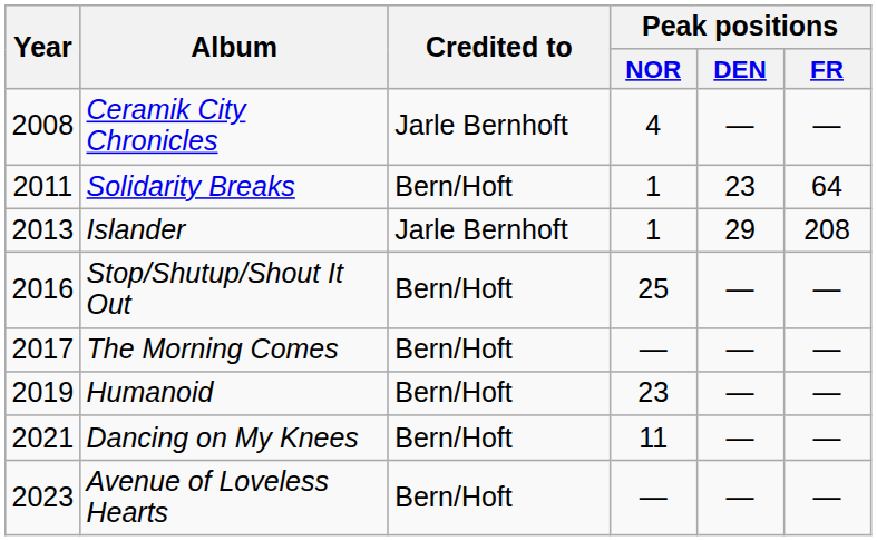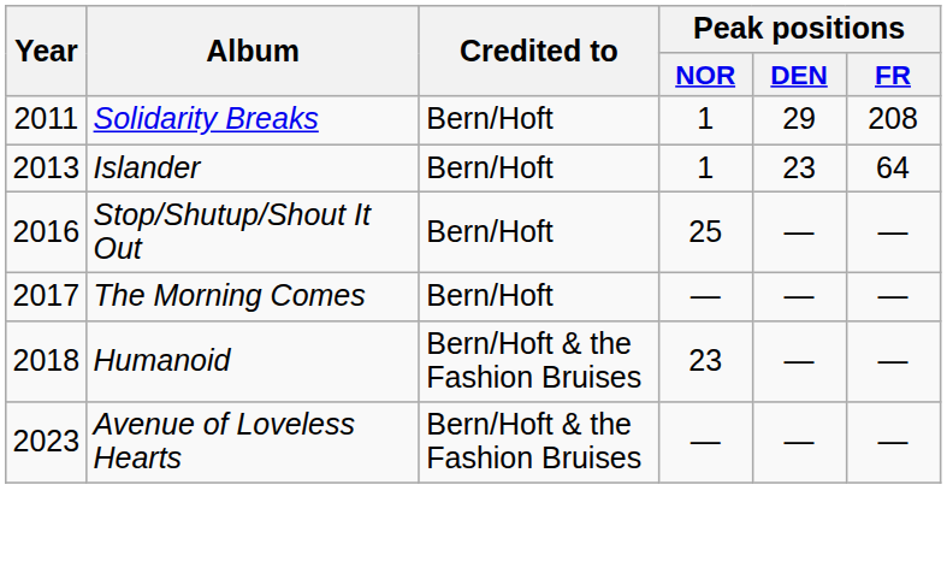 <table class="wikitable">
 <tr>
 <th rowspan="2" style="text-align:center; width:10px;">Year</th>
 <th rowspan="2" style="text-align:center; width:170px;">Album</th>
 <th rowspan="2" style="text-align:center; width:120px;">Credited to</th>
 <th colspan="3" style="text-align:center; width:20px;">Peak positions</th>
 </tr>
 <tr>
 <th scope="col" style="width:3em;font-size:90%;"><a href='#'>NOR</a><br></th>
 <th scope="col" style="width:3em;font-size:90%;"><a href='#'>DEN</a><br></th>
 <th scope="col" style="width:3em;font-size:90%;"><a href='#'>FR</a><br></th>
 </tr>
 <tr>
-<td style="text-align:center;">2008</td>
-<td><em><a href='#'>Ceramik City Chronicles</a></em></td>
-<td>Jarle Bernhoft</td>
-<td style="text-align:center;">4</td>
-<td style="text-align:center;">—</td>
-<td style="text-align:center;">—</td>
-</tr>
-<tr>
 <td style="text-align:center;">2011</td>
 <td><em><a href='#'>Solidarity Breaks</a></em></td>
 <td>Bern/Hoft</td>
 <td style="text-align:center;">1</td>
-<td style="text-align:center;">23</td>
-<td style="text-align:center;">64</td>
+<td style="text-align:center;">29</td>
+<td style="text-align:center;">208</td>
 </tr>
 <tr>
 <td style="text-align:center;">2013</td>
 <td><em>Islander</em></td>
-<td>Jarle Bernhoft</td>
+<td>Bern/Hoft</td>
 <td style="text-align:center;">1</td>
-<td style="text-align:center;">29</td>
-<td style="text-align:center;">208</td>
+<td style="text-align:center;">23</td>
+<td style="text-align:center;">64</td>
 </tr>
 <tr>
 <td style="text-align:center;">2016</td>
 <td><em>Stop/Shutup/Shout It Out</em></td>
 <td>Bern/Hoft</td>
 <td style="text-align:center;">25</td>
 <td style="text-align:center;">—</td>
 <td style="text-align:center;">—</td>
 </tr>
 <tr>
 <td style="text-align:center;">2017</td>
 <td><em>The Morning Comes</em></td>
 <td>Bern/Hoft</td>
 <td style="text-align:center;">—</td>
 <td style="text-align:center;">—</td>
 <td style="text-align:center;">—</td>
 </tr>
 <tr>
-<td style="text-align:center;">2019</td>
+<td style="text-align:center;">2018</td>
 <td><em>Humanoid</em></td>
-<td>Bern/Hoft</td>
+<td>Bern/Hoft & the Fashion Bruises</td>
 <td style="text-align:center;">23<br></td>
-<td style="text-align:center;">—</td>
-<td style="text-align:center;">—</td>
-</tr>
-<tr>
-<td style="text-align:center;">2021</td>
-<td><em>Dancing on My Knees</em></td>
-<td>Bern/Hoft</td>
-<td style="text-align:center;">11<br></td>
 <td style="text-align:center;">—</td>
 <td style="text-align:center;">—</td>
 </tr>
 <tr>
 <td>2023</td>
 <td><em>Avenue of Loveless Hearts</em></td>
-<td>Bern/Hoft</td>
+<td>Bern/Hoft & the Fashion Bruises</td>
 <td style="text-align:center;">—</td>
 <td style="text-align:center;">—</td>
 <td style="text-align:center;">—</td>
 </tr>
 </table>
